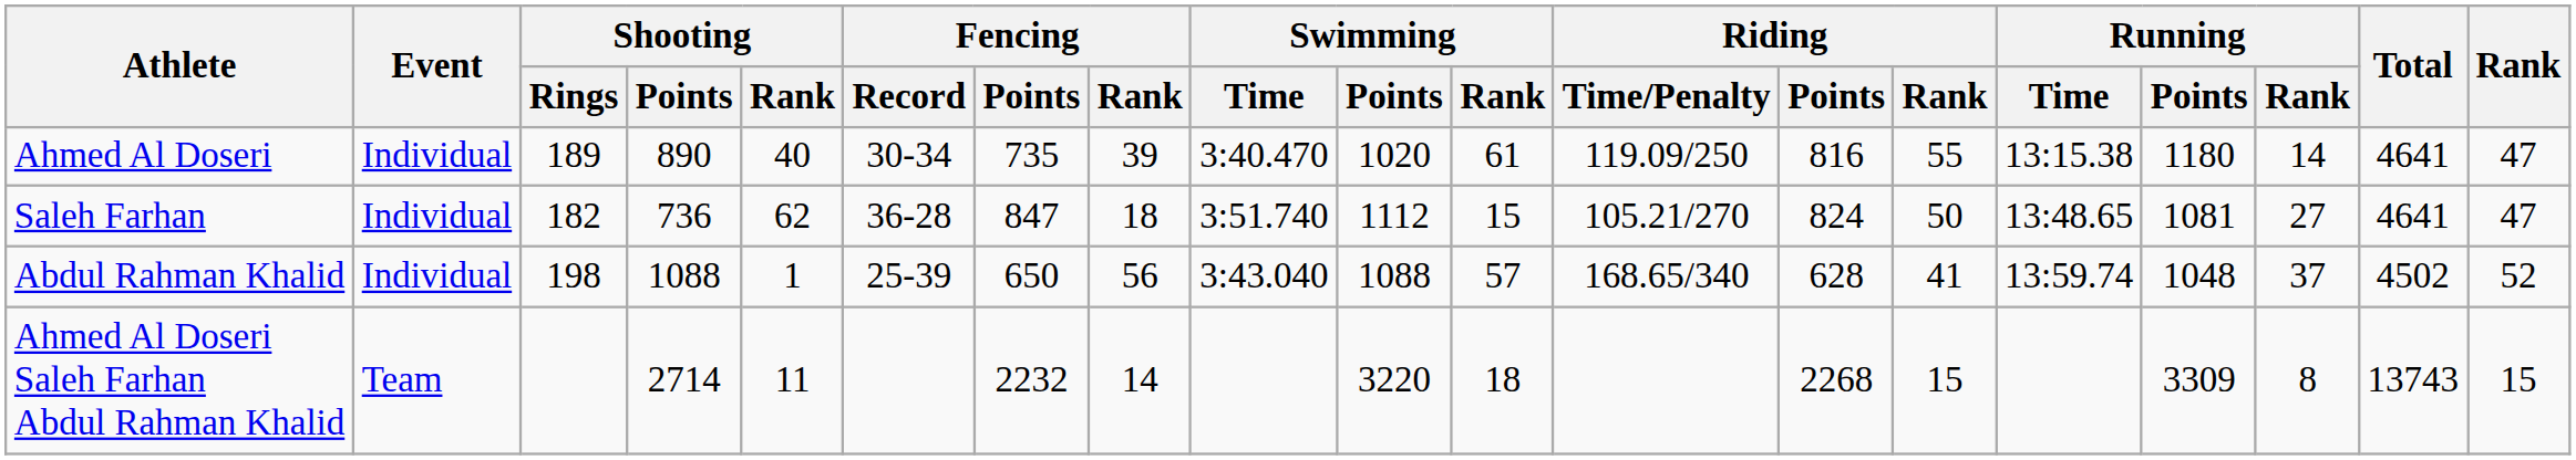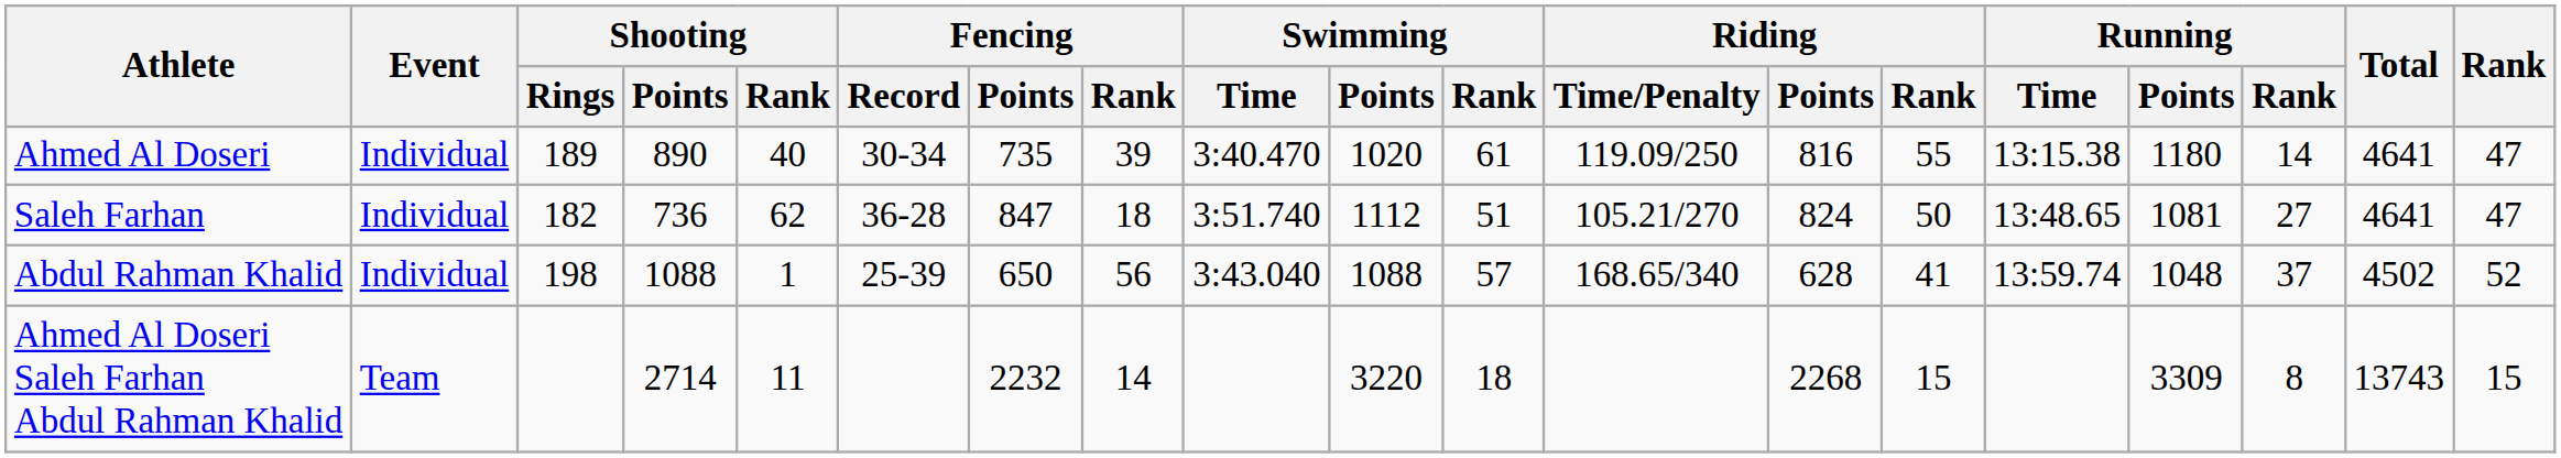 <table class=wikitable style="font-size:90%">
 <tr>
 <th rowspan="2">Athlete</th>
 <th rowspan="2">Event</th>
 <th colspan="3">Shooting</th>
 <th colspan="3">Fencing</th>
 <th colspan="3">Swimming</th>
 <th colspan="3">Riding</th>
 <th colspan="3">Running</th>
 <th rowspan="2">Total</th>
 <th rowspan="2">Rank</th>
 </tr>
 <tr>
 <th>Rings</th>
 <th>Points</th>
 <th>Rank</th>
 <th>Record</th>
 <th>Points</th>
 <th>Rank</th>
 <th>Time</th>
 <th>Points</th>
 <th>Rank</th>
 <th>Time/Penalty</th>
 <th>Points</th>
 <th>Rank</th>
 <th>Time</th>
 <th>Points</th>
 <th>Rank</th>
 </tr>
 <tr>
 <td><a href='#'>Ahmed Al Doseri</a></td>
 <td><a href='#'>Individual</a></td>
 <td align="center">189</td>
 <td align="center">890</td>
 <td align="center">40</td>
 <td align="center">30-34</td>
 <td align="center">735</td>
 <td align="center">39</td>
 <td align="center">3:40.470</td>
 <td align="center">1020</td>
 <td align="center">61</td>
 <td align="center">119.09/250</td>
 <td align="center">816</td>
 <td align="center">55</td>
 <td align="center">13:15.38</td>
 <td align="center">1180</td>
 <td align="center">14</td>
 <td align="center">4641</td>
 <td align="center">47</td>
 </tr>
 <tr>
 <td><a href='#'>Saleh Farhan</a></td>
 <td><a href='#'>Individual</a></td>
 <td align="center">182</td>
 <td align="center">736</td>
 <td align="center">62</td>
 <td align="center">36-28</td>
 <td align="center">847</td>
 <td align="center">18</td>
 <td align="center">3:51.740</td>
 <td align="center">1112</td>
-<td align="center">15</td>
+<td align="center">51</td>
 <td align="center">105.21/270</td>
 <td align="center">824</td>
 <td align="center">50</td>
 <td align="center">13:48.65</td>
 <td align="center">1081</td>
 <td align="center">27</td>
 <td align="center">4641</td>
 <td align="center">47</td>
 </tr>
 <tr>
 <td><a href='#'>Abdul Rahman Khalid</a></td>
 <td><a href='#'>Individual</a></td>
 <td align="center">198</td>
 <td align="center">1088</td>
 <td align="center">1</td>
 <td align="center">25-39</td>
 <td align="center">650</td>
 <td align="center">56</td>
 <td align="center">3:43.040</td>
 <td align="center">1088</td>
 <td align="center">57</td>
 <td align="center">168.65/340</td>
 <td align="center">628</td>
 <td align="center">41</td>
 <td align="center">13:59.74</td>
 <td align="center">1048</td>
 <td align="center">37</td>
 <td align="center">4502</td>
 <td align="center">52</td>
 </tr>
 <tr>
 <td><a href='#'>Ahmed Al Doseri</a><br><a href='#'>Saleh Farhan</a><br><a href='#'>Abdul Rahman Khalid</a></td>
 <td><a href='#'>Team</a></td>
 <td align="center"></td>
 <td align="center">2714</td>
 <td align="center">11</td>
 <td align="center"></td>
 <td align="center">2232</td>
 <td align="center">14</td>
 <td align="center"></td>
 <td align="center">3220</td>
 <td align="center">18</td>
 <td align="center"></td>
 <td align="center">2268</td>
 <td align="center">15</td>
 <td align="center"></td>
 <td align="center">3309</td>
 <td align="center">8</td>
 <td align="center">13743</td>
 <td align="center">15</td>
 </tr>
 </table>
